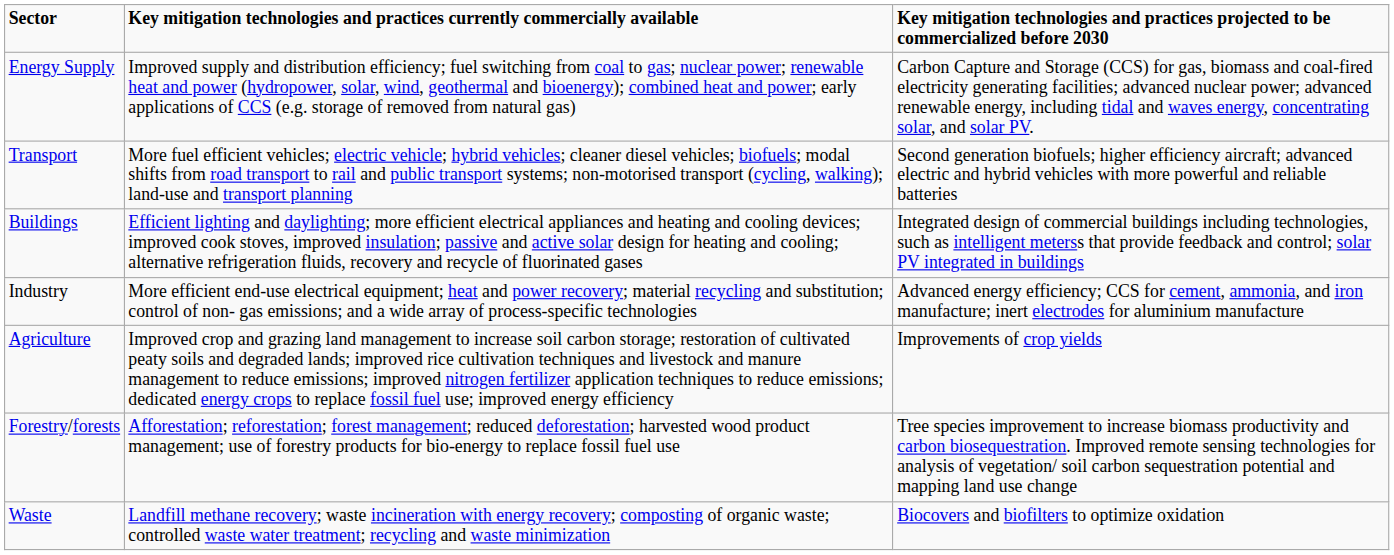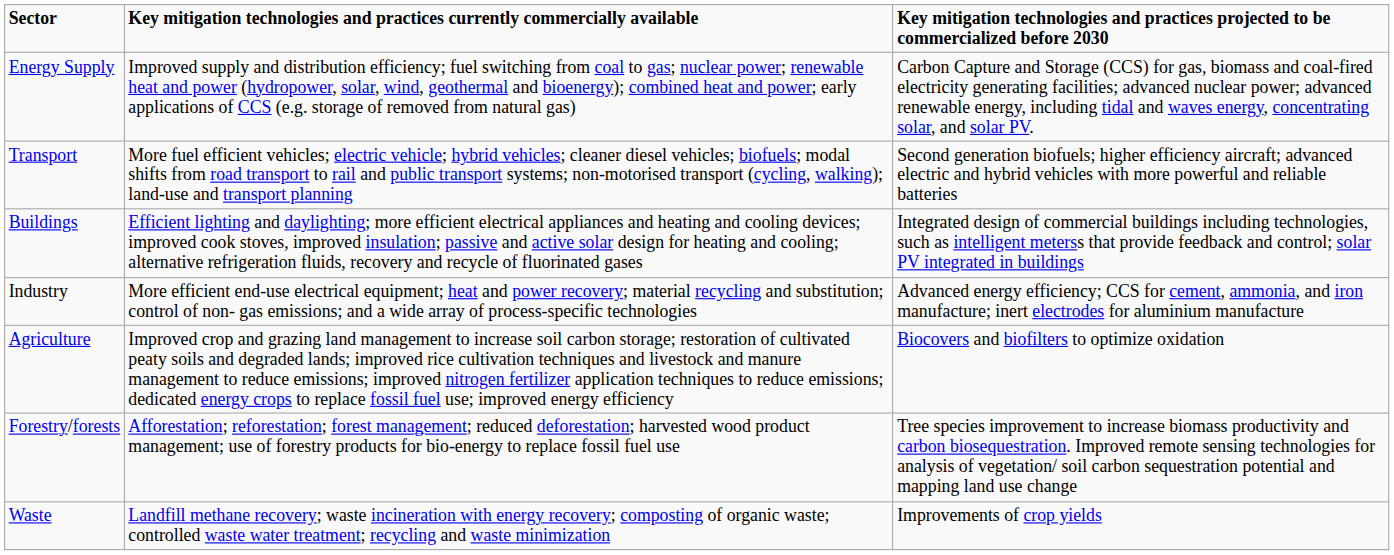 <table class="wikitable">
 <tr valign="top">
 <td><strong>Sector</strong></td>
 <td><strong>Key mitigation technologies and practices currently commercially available</strong></td>
 <td><strong>Key mitigation technologies and practices projected to be commercialized before 2030</strong></td>
 </tr>
 <tr valign="top">
 <td><a href='#'>Energy Supply</a></td>
 <td>Improved supply and distribution efficiency; fuel switching from <a href='#'>coal</a> to <a href='#'>gas</a>; <a href='#'>nuclear power</a>; <a href='#'>renewable heat and power</a> (<a href='#'>hydropower</a>, <a href='#'>solar</a>, <a href='#'>wind</a>, <a href='#'>geothermal</a> and <a href='#'>bioenergy</a>); <a href='#'>combined heat and power</a>; early applications of <a href='#'>CCS</a> (e.g. storage of removed  from natural gas)</td>
 <td>Carbon Capture and Storage (CCS) for gas, biomass and coal-fired electricity generating facilities; advanced nuclear power; advanced renewable energy, including <a href='#'>tidal</a> and <a href='#'>waves energy</a>, <a href='#'>concentrating solar</a>, and <a href='#'>solar PV</a>.</td>
 </tr>
 <tr valign="top">
 <td><a href='#'>Transport</a></td>
 <td>More fuel efficient vehicles; <a href='#'>electric vehicle</a>; <a href='#'>hybrid vehicles</a>; cleaner diesel vehicles; <a href='#'>biofuels</a>; modal shifts from <a href='#'>road transport</a> to <a href='#'>rail</a> and <a href='#'>public transport</a> systems; non-motorised transport (<a href='#'>cycling</a>, <a href='#'>walking</a>); land-use and <a href='#'>transport planning</a></td>
 <td>Second generation biofuels; higher efficiency aircraft; advanced electric and hybrid vehicles with more powerful and reliable batteries</td>
 </tr>
 <tr valign="top">
 <td><a href='#'>Buildings</a></td>
 <td><a href='#'>Efficient lighting</a> and <a href='#'>daylighting</a>; more efficient electrical appliances and heating and cooling devices; improved cook stoves, improved <a href='#'>insulation</a>; <a href='#'>passive</a> and <a href='#'>active solar</a> design for heating and cooling; alternative refrigeration fluids, recovery and recycle of fluorinated gases</td>
 <td>Integrated design of commercial buildings including technologies, such as <a href='#'>intelligent meters</a>s that provide feedback and control; <a href='#'>solar PV integrated in buildings</a></td>
 </tr>
 <tr valign="top">
 <td>Industry</td>
 <td>More efficient end-use electrical equipment; <a href='#'>heat</a> and <a href='#'>power recovery</a>; material <a href='#'>recycling</a> and substitution; control of non- gas emissions; and a wide array of process-specific technologies</td>
 <td>Advanced energy efficiency; CCS for <a href='#'>cement</a>, <a href='#'>ammonia</a>, and <a href='#'>iron</a> manufacture; inert <a href='#'>electrodes</a> for aluminium manufacture</td>
 </tr>
 <tr valign="top">
 <td><a href='#'>Agriculture</a></td>
 <td>Improved crop and grazing land management to increase soil carbon storage; restoration of cultivated peaty soils and degraded lands; improved rice cultivation techniques and livestock and manure management to reduce  emissions; improved <a href='#'>nitrogen fertilizer</a> application techniques to reduce  emissions; dedicated <a href='#'>energy crops</a> to replace <a href='#'>fossil fuel</a> use; improved energy efficiency</td>
-<td>Improvements of <a href='#'>crop yields</a></td>
+<td><a href='#'>Biocovers</a> and <a href='#'>biofilters</a> to optimize  oxidation</td>
 </tr>
 <tr valign="top">
 <td><a href='#'>Forestry</a>/<a href='#'>forests</a></td>
 <td><a href='#'>Afforestation</a>; <a href='#'>reforestation</a>; <a href='#'>forest management</a>; reduced <a href='#'>deforestation</a>; harvested wood product management; use of forestry products for bio-energy to replace fossil fuel use</td>
 <td>Tree species improvement to increase biomass productivity and <a href='#'>carbon biosequestration</a>. Improved remote sensing technologies for analysis of vegetation/ soil carbon sequestration potential and mapping land use change</td>
 </tr>
 <tr valign="top">
 <td><a href='#'>Waste</a></td>
 <td><a href='#'>Landfill methane recovery</a>; waste <a href='#'>incineration with energy recovery</a>; <a href='#'>composting</a> of organic waste; controlled <a href='#'>waste water treatment</a>; <a href='#'>recycling</a> and <a href='#'>waste minimization</a></td>
-<td><a href='#'>Biocovers</a> and <a href='#'>biofilters</a> to optimize  oxidation</td>
+<td>Improvements of <a href='#'>crop yields</a></td>
 </tr>
 </table>
